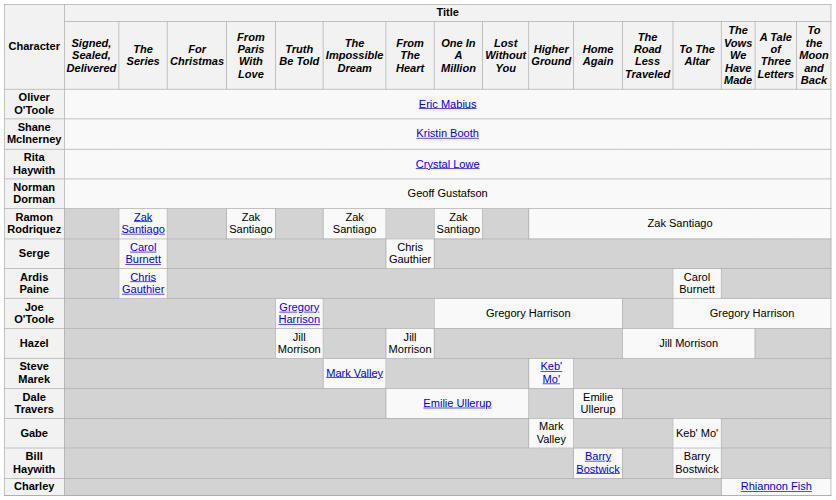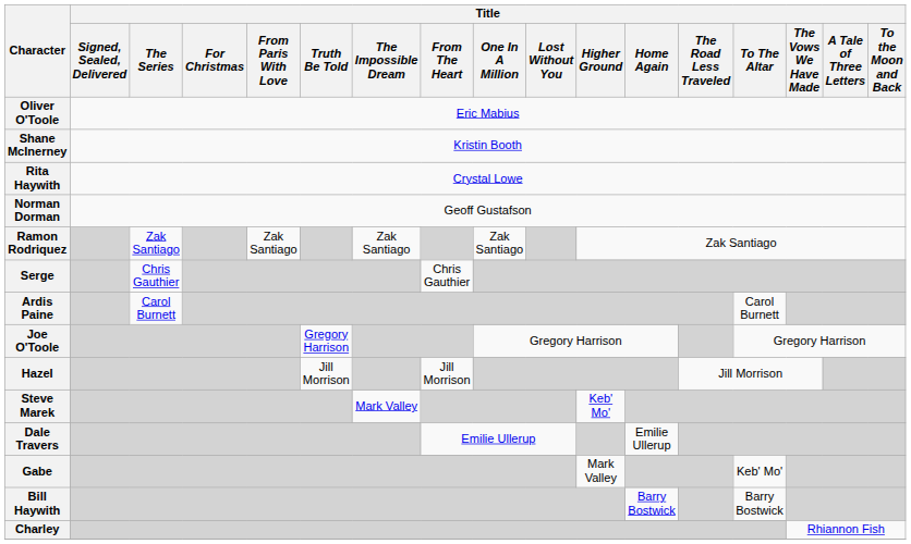 <table class="wikitable" style="text-align:center;">
 <tr>
 <th rowspan="2" style="width:4%;">Character</th>
 <th colspan=16>Title</th>
 </tr>
 <tr>
 <th style="width:4%;"><em>Signed, Sealed, Delivered</em></th>
 <th style="width:4%;"><em>The Series</em></th>
 <th style="width:4%;"><em>For Christmas</em></th>
 <th style="width:4%;"><em>From Paris With Love</em></th>
 <th style="width:4%;"><em>Truth Be Told</em></th>
 <th style="width:4%;"><em>The Impossible Dream</em></th>
 <th style="width:4%;"><em>From The Heart</em></th>
 <th style="width:4%;"><em>One In A Million</em></th>
 <th style="width:4%;"><em>Lost Without You</em></th>
 <th style="width:4%;"><em>Higher Ground</em></th>
 <th style="width:4%;"><em>Home Again</em></th>
 <th style="width:4%;"><em>The Road Less Traveled</em></th>
 <th style="width:4%;"><em>To The Altar</em></th>
 <th style="width:4%;"><em>The Vows We Have Made</em></th>
 <th style="width:4%;"><em>A Tale of Three Letters</em></th>
 <th style="width:4%;"><em>To the Moon and Back</em></th>
 </tr>
 <tr>
 <th>Oliver O'Toole</th>
 <td colspan="16"><a href='#'>Eric Mabius</a></td>
 </tr>
 <tr>
 <th>Shane McInerney</th>
 <td colspan="16"><a href='#'>Kristin Booth</a></td>
 </tr>
 <tr>
 <th>Rita Haywith</th>
 <td colspan="16"><a href='#'>Crystal Lowe</a></td>
 </tr>
 <tr>
 <th>Norman Dorman</th>
 <td colspan="16">Geoff Gustafson</td>
 </tr>
 <tr>
 <th>Ramon Rodriquez</th>
 <td style="background:#d3d3d3;" colspan=1></td>
 <td colspan="1"><a href='#'>Zak Santiago</a></td>
 <td style="background:#d3d3d3;" colspan=1></td>
 <td colspan="1">Zak Santiago</td>
 <td style="background:#d3d3d3;" colspan=1></td>
 <td colspan="1">Zak Santiago</td>
 <td style="background:#d3d3d3;" colspan=1></td>
 <td colspan="1">Zak Santiago</td>
 <td style="background:#d3d3d3;" colspan=1></td>
 <td colspan="7">Zak Santiago</td>
 </tr>
 <tr>
 <th>Serge</th>
 <td style="background:#d3d3d3;" colspan=1></td>
-<td colspan="1"><a href='#'>Carol Burnett</a></td>
+<td colspan="1"><a href='#'>Chris Gauthier</a></td>
 <td style="background:#d3d3d3;" colspan=4></td>
 <td colspan="1">Chris Gauthier</td>
 <td style="background:#d3d3d3;" colspan=9></td>
 </tr>
 <tr>
 <th>Ardis Paine</th>
 <td style="background:#d3d3d3;" colspan=1></td>
-<td colspan="1"><a href='#'>Chris Gauthier</a></td>
+<td colspan="1"><a href='#'>Carol Burnett</a></td>
 <td style="background:#d3d3d3;" colspan=10></td>
 <td colspan="1">Carol Burnett</td>
 <td style="background: #D3D3D3;" colspan=3></td>
 </tr>
 <tr>
 <th>Joe O'Toole</th>
 <td style="background:#d3d3d3;" colspan=4></td>
 <td colspan="1"><a href='#'>Gregory Harrison</a></td>
 <td style="background:#d3d3d3;" colspan=2></td>
 <td colspan="4">Gregory Harrison</td>
 <td style="background:#d3d3d3;" colspan=1></td>
 <td colspan="4">Gregory Harrison</td>
 </tr>
 <tr>
 <th>Hazel</th>
 <td style="background:#d3d3d3;" colspan=4></td>
 <td colspan="1">Jill Morrison</td>
 <td style="background:#d3d3d3;" colspan=1></td>
 <td colspan="1">Jill Morrison</td>
 <td style="background:#d3d3d3;" colspan=4></td>
 <td colspan="3">Jill Morrison</td>
 <td style="background:#d3d3d3;" colspan=5></td>
 </tr>
 <tr>
 <th>Steve Marek</th>
 <td style="background:#d3d3d3;" colspan=5></td>
 <td colspan="1"><a href='#'>Mark Valley</a></td>
 <td style="background:#d3d3d3;" colspan=3></td>
 <td colspan="1"><a href='#'>Keb' Mo'</a></td>
 <td style="background:#d3d3d3;" colspan=6></td>
 </tr>
 <tr>
 <th>Dale Travers</th>
 <td style="background: #D3D3D3;" colspan=6></td>
 <td colspan="3"><a href='#'>Emilie Ullerup</a></td>
 <td style="background: #D3D3D3;" colspan=1></td>
 <td colspan="1">Emilie Ullerup</td>
 <td style="background: #D3D3D3;" colspan=5></td>
 </tr>
 <tr>
 <th>Gabe</th>
 <td style="background: #D3D3D3;" colspan=9></td>
 <td colspan="1">Mark Valley</td>
 <td style="background: #D3D3D3;" colspan=2></td>
 <td colspan="1">Keb' Mo'</td>
 <td style="background: #D3D3D3;" colspan=3></td>
 </tr>
 <tr>
 <th>Bill Haywith</th>
 <td style="background: #D3D3D3;" colspan=10></td>
 <td colspan="1"><a href='#'>Barry Bostwick</a></td>
 <td style="background: #D3D3D3;" colspan=1></td>
 <td colspan="1">Barry Bostwick</td>
 <td style="background: #D3D3D3;" colspan=3></td>
 </tr>
 <tr>
 <th>Charley</th>
 <td style="background:#d3d3d3;" colspan=13></td>
 <td colspan="3"><a href='#'>Rhiannon Fish</a></td>
 </tr>
 <tr>
 </tr>
 </table>
